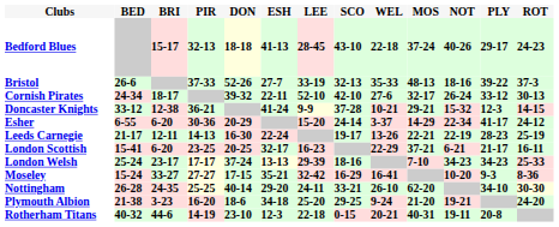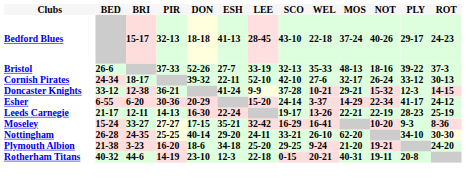 <table bgcolor="#FFFFFF" cellpadding="0" cellspacing="0" border="0" style="font-size: 100%; border: gray solid 0px; border-collapse: collapse; height:80px; font-weight:bold;" bgcolor="#F6F6F6">
 <tr bgcolor="#F6F6F6" align="center">
 <td align="center"><strong>Clubs</strong></td>
 <td width=50px>BED</td>
 <td width=50px>BRI</td>
 <td width=50px>PIR</td>
 <td width=50px>DON</td>
 <td width=50px>ESH</td>
 <td width=50px>LEE</td>
 <td width=50px>SCO</td>
 <td width=50px>WEL</td>
 <td width=50px>MOS</td>
 <td width=50px>NOT</td>
 <td width=50px>PLY</td>
 <td width=50px>ROT</td>
 </tr>
 <tr ---align="center" height="80px">
 <td align="left" width="150px"><a href='#'>Bedford Blues</a></td>
 <td style="background:#CCCCCC;"></td>
 <td style="background:#ffdddd;">15-17</td>
 <td style="background:#ddffdd;">32-13</td>
 <td style="background:#ffffdd;">18-18</td>
 <td style="background:#ddffdd;">41-13</td>
 <td style="background:#FFDFDF;">28-45</td>
 <td style="background:#ddffdd;">43-10</td>
 <td style="background:#ddffdd;">22-18</td>
 <td style="background:#ddffdd;">37-24</td>
 <td style="background:#ddffdd;">40-26</td>
 <td style="background:#ddffdd;">29-17</td>
 <td style="background:#ddffdd;">24-23</td>
 </tr>
 <tr ---align="center">
 <td align="left"><a href='#'>Bristol</a></td>
 <td style="background:#ddffdd;">26-6</td>
 <td style="background:#CCCCCC;"></td>
 <td style="background:#ddffdd;">37-33</td>
 <td style="background:#ddffdd;">52-26</td>
 <td style="background:#ddffdd;">27-7</td>
 <td style="background:#ddffdd;">33-19</td>
 <td style="background:#ddffdd;">32-13</td>
 <td style="background:#ddffdd;">35-33</td>
 <td style="background:#ddffdd;">48-13</td>
 <td style="background:#ddffdd;">18-16</td>
 <td style="background:#ddffdd;">39-22</td>
 <td style="background:#ddffdd;">37-3</td>
 </tr>
 <tr ---align="center">
 <td align="left"><a href='#'>Cornish Pirates</a></td>
 <td style="background:#ffdddd;">24-34</td>
 <td style="background:#ddffdd;">18-17</td>
 <td style="background:#CCCCCC;"></td>
 <td style="background:#ddffdd;">39-32</td>
 <td style="background:#ddffdd;">22-11</td>
 <td style="background:#ddffdd;">52-10</td>
 <td style="background:#ddffdd;">42-10</td>
 <td style="background:#ddffdd;">27-6</td>
 <td style="background:#ddffdd;">32-17</td>
 <td style="background:#ddffdd;">26-24</td>
 <td style="background:#ddffdd;">33-12</td>
 <td style="background:#ddffdd;">30-13</td>
 </tr>
 <tr ----align="center">
 <td align="left"><a href='#'>Doncaster Knights</a></td>
 <td style="background:#ddffdd;">33-12</td>
 <td style="background:#ffdddd;">12-38</td>
 <td style="background:#ddffdd;">36-21</td>
 <td style="background:#CCCCCC;"></td>
 <td style="background:#ddffdd;">41-24</td>
 <td style="background:#ffffdd;">9-9</td>
 <td style="background:#ddffdd;">37-28</td>
 <td style="background:#ffdddd;">10-21</td>
 <td style="background:#ddffdd;">29-21</td>
 <td style="background:#ffdddd;">15-32</td>
 <td style="background:#ddffdd;">12-3</td>
 <td style="background:#ffdddd;">14-15</td>
 </tr>
 <tr ----align="center">
 <td align="left"><a href='#'>Esher</a></td>
 <td style="background:#ffdddd;">6-55</td>
 <td style="background:#ffdddd;">6-20</td>
 <td style="background:#ffdddd;">30-36</td>
 <td style="background:#ffdddd;">20-29</td>
 <td style="background:#CCCCCC;"></td>
 <td style="background:#ffdddd;">15-20</td>
 <td style="background:#ddffdd;">24-14</td>
 <td style="background:#ffdddd;">3-37</td>
 <td style="background:#ffdddd;">14-29</td>
 <td style="background:#ffdddd;">22-34</td>
 <td style="background:#ddffdd;">41-17</td>
 <td style="background:#ddffdd;">24-12</td>
 </tr>
 <tr ----align="center">
 <td align="left"><a href='#'>Leeds Carnegie</a></td>
 <td style="background:#ddffdd;">21-17</td>
 <td style="background:#ddffdd;">12-11</td>
 <td style="background:#ddffdd;">14-13</td>
 <td style="background:#ffdddd;">16-30</td>
 <td style="background:#ffdddd;">22-24</td>
 <td style="background:#CCCCCC;"></td>
 <td style="background:#ddffdd;">19-17</td>
 <td style="background:#ffdddd;">13-26</td>
 <td style="background:#ddffdd;">22-21</td>
 <td style="background:#ddffdd;">22-19</td>
 <td style="background:#ddffdd;">28-23</td>
 <td style="background:#ddffdd;">25-19</td>
 </tr>
 <tr ----align="center">
-<td align="left"><a href='#'>London Scottish</a></td>
-<td style="background:#ffdddd;">15-41</td>
-<td style="background:#ffdddd;">6-20</td>
-<td style="background:#ffdddd;">23-25</td>
-<td style="background:#ffdddd;">20-25</td>
-<td style="background:#ddffdd;">32-17</td>
-<td style="background:#ffdddd;">16-23</td>
-<td style="background:#CCCCCC;"></td>
-<td style="background:#ffdddd;">22-29</td>
-<td style="background:#ddffdd;">37-21</td>
-<td style="background:#ffdddd;">6-21</td>
-<td style="background:#ddffdd;">21-17</td>
-<td style="background:#ddffdd;">16-11</td>
-</tr>
-<tr ----align="center">
-<td align="left"><a href='#'>London Welsh</a></td>
-<td style="background:#ddffdd;">25-24</td>
-<td style="background:#ddffdd;">23-17</td>
-<td style="background:#ffffdd;">17-17</td>
-<td style="background:#ddffdd;">37-24</td>
-<td style="background:#ffffdd;">13-13</td>
-<td style="background:#ffdddd;">29-39</td>
-<td style="background:#ddffdd;">18-16</td>
-<td style="background:#CCCCCC;"></td>
-<td style="background:#ffdddd;">7-10</td>
-<td style="background:#ddffdd;">34-23</td>
-<td style="background:#ddffdd;">34-23</td>
-<td style="background:#ffdddd;">25-33</td>
-</tr>
-<tr ----align="center">
 <td align="left"><a href='#'>Moseley</a></td>
 <td style="background:#ffdddd;">15-24</td>
 <td style="background:#ddffdd;">33-27</td>
 <td style="background:#ffffdd;">27-27</td>
 <td style="background:#ddffdd;">17-15</td>
 <td style="background:#ddffdd;">35-21</td>
 <td style="background:#ffdddd;">32-42</td>
 <td style="background:#ffdddd;">16-29</td>
 <td style="background:#ffdddd;">16-41</td>
 <td style="background:#CCCCCC;"></td>
 <td style="background:#ffdddd;">10-20</td>
 <td style="background:#ddffdd;">9-3</td>
 <td style="background:#ffdddd;">8-36</td>
 </tr>
 <tr ----align="center">
 <td align="left"><a href='#'>Nottingham</a></td>
 <td style="background:#ffdddd;">26-28</td>
 <td style="background:#ffdddd;">24-35</td>
 <td style="background:#ffffdd;">25-25</td>
 <td style="background:#ddffdd;">40-14</td>
 <td style="background:#ddffdd;">29-20</td>
 <td style="background:#ddffdd;">24-11</td>
 <td style="background:#ddffdd;">33-21</td>
 <td style="background:#ddffdd;">26-10</td>
 <td style="background:#ddffdd;">62-20</td>
 <td style="background:#CCCCCC;"></td>
 <td style="background:#ddffdd;">34-10</td>
 <td style="background:#ffffdd;">30-30</td>
 </tr>
 <tr ----align="center">
 <td align="left"><a href='#'>Plymouth Albion</a></td>
 <td style="background:#ffdddd;">21-38</td>
 <td style="background:#ffdddd;">3-23</td>
 <td style="background:#ffdddd;">16-20</td>
 <td style="background:#ddffdd;">18-6</td>
 <td style="background:#ddffdd;">34-18</td>
 <td style="background:#ddffdd;">25-20</td>
 <td style="background:#ddffdd;">29-25</td>
 <td style="background:#ffdddd;">9-24</td>
 <td style="background:#ddffdd;">21-20</td>
 <td style="background:#ffdddd;">19-21</td>
 <td style="background:#CCCCCC;"></td>
 <td style="background:#ddffdd;">24-20</td>
 </tr>
 <tr ----align="center">
 <td align="left"><a href='#'>Rotherham Titans</a></td>
 <td style="background:#ddffdd;">40-32</td>
 <td style="background:#ddffdd;">44-6</td>
 <td style="background:#ffdddd;">14-19</td>
 <td style="background:#ddffdd;">23-10</td>
 <td style="background:#ddffdd;">12-3</td>
 <td style="background:#ddffdd;">22-18</td>
 <td style="background:#ffdddd;">0-15</td>
 <td style="background:#ffdddd;">20-21</td>
 <td style="background:#ddffdd;">40-31</td>
 <td style="background:#ddffdd;">19-11</td>
 <td style="background:#ddffdd;">20-8</td>
 <td style="background:#CCCCCC;"></td>
 </tr>
 </table>
